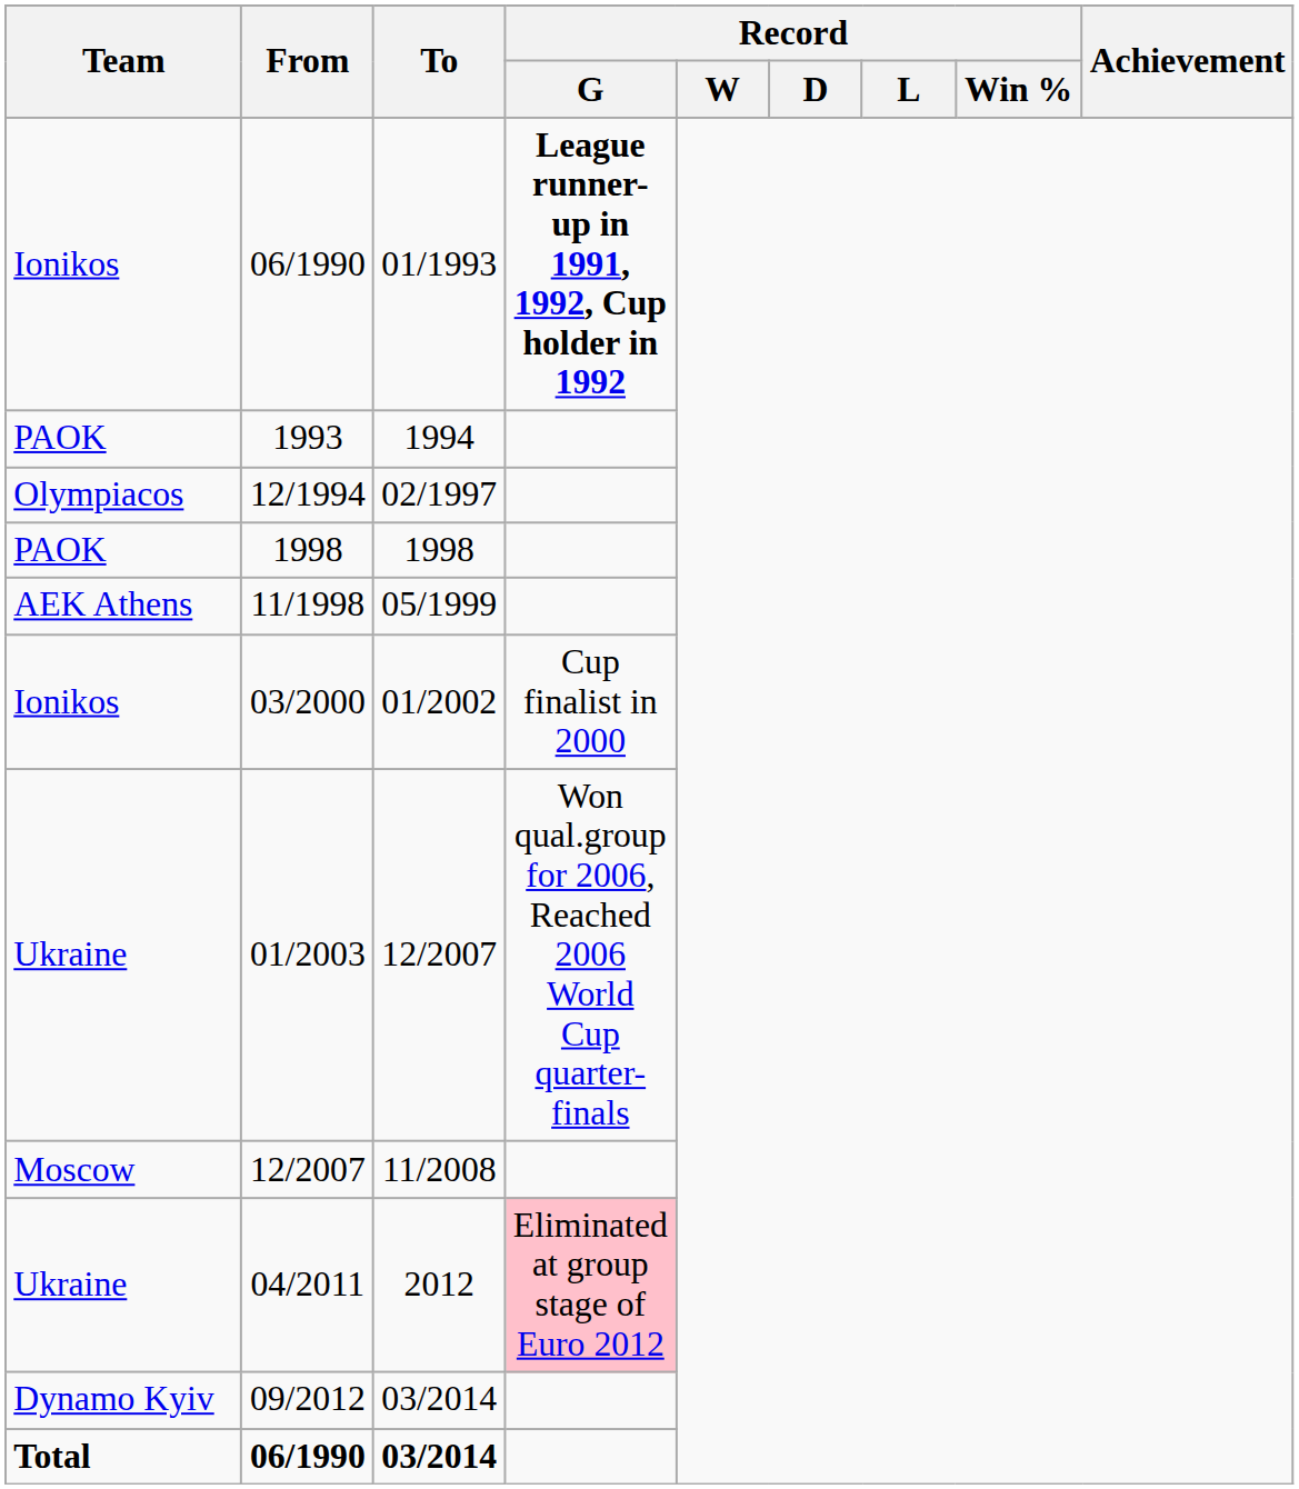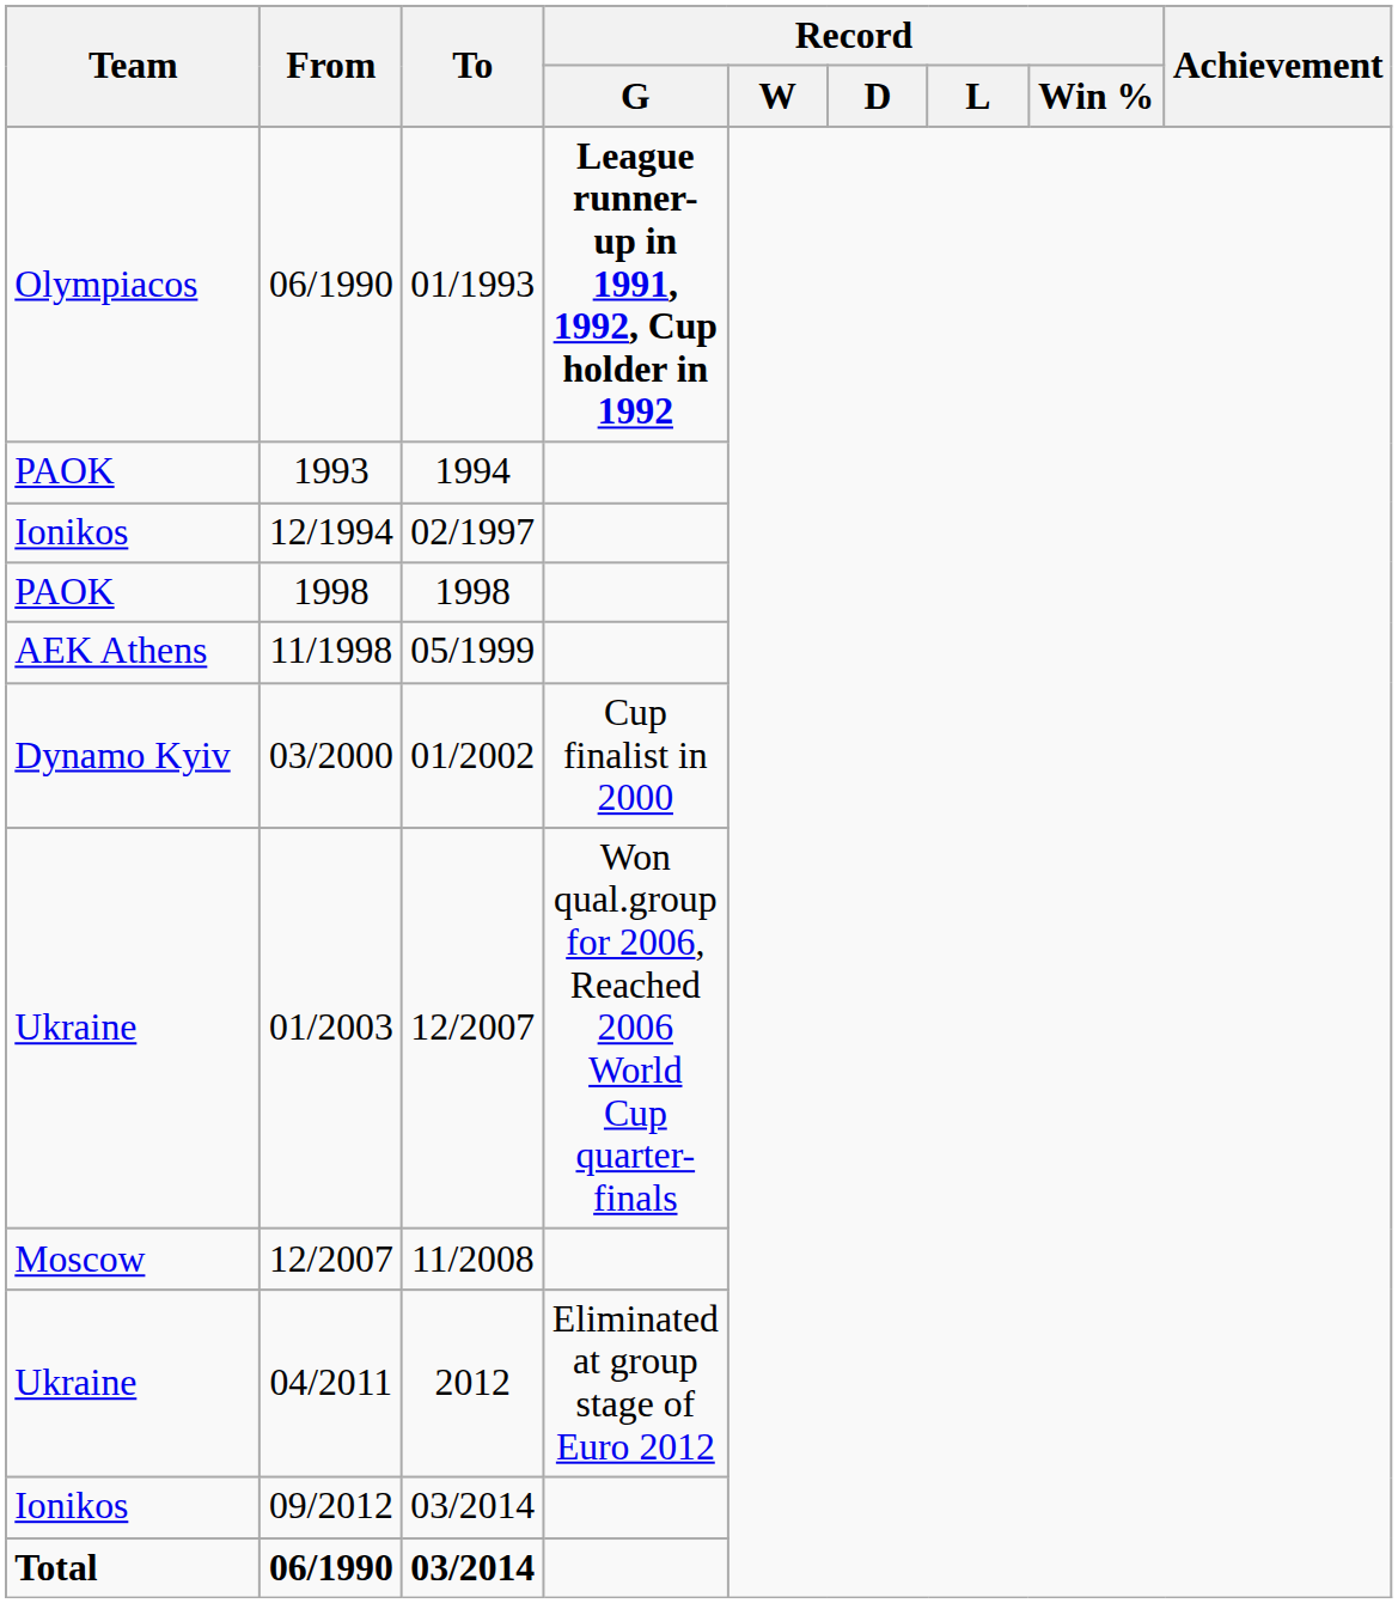 <table class="wikitable" style="text-align: center">
 <tr>
 <th rowspan="2" width="100">Team</th>
 <th rowspan="2" width="50">From</th>
 <th rowspan="2" width="50">To</th>
 <th colspan="5">Record</th>
 <th rowspan="2">Achievement</th>
 </tr>
 <tr>
 <th width="35">G</th>
 <th width="35">W</th>
 <th width="35">D</th>
 <th width="35">L</th>
 <th width="50">Win %</th>
 </tr>
 <tr>
-<td align="left"><a href='#'>Ionikos</a></td>
+<td align="left"><a href='#'>Olympiacos</a></td>
 <td align="center">06/1990</td>
 <td align="center">01/1993<br></td>
 <td><strong>League runner-up in <a href='#'>1991</a>, <a href='#'>1992</a>, Cup holder in <a href='#'>1992</a></strong></td>
 </tr>
 <tr>
 <td align="left"><a href='#'>PAOK</a></td>
 <td align="center">1993</td>
 <td align="center">1994<br></td>
 <td></td>
 </tr>
 <tr>
-<td align="left"><a href='#'>Olympiacos</a></td>
+<td align="left"><a href='#'>Ionikos</a></td>
 <td align="center">12/1994</td>
 <td align="center">02/1997<br></td>
 <td></td>
 </tr>
 <tr>
 <td align="left"><a href='#'>PAOK</a></td>
 <td align="center">1998</td>
 <td align="center">1998<br></td>
 <td></td>
 </tr>
 <tr>
 <td align="left"><a href='#'>AEK Athens</a></td>
 <td align="center">11/1998</td>
 <td align="center">05/1999<br></td>
 <td></td>
 </tr>
 <tr>
-<td align="left"><a href='#'>Ionikos</a></td>
+<td align="left"><a href='#'>Dynamo Kyiv</a></td>
 <td align="center">03/2000</td>
 <td align="center">01/2002<br></td>
 <td>Cup finalist in <a href='#'>2000</a></td>
 </tr>
 <tr>
 <td align="left"><a href='#'>Ukraine</a></td>
 <td align="center">01/2003</td>
 <td align="center">12/2007<br></td>
 <td>Won qual.group <a href='#'>for 2006</a>, Reached <a href='#'>2006 World Cup quarter-finals</a></td>
 </tr>
 <tr>
 <td align="left"><a href='#'>Moscow</a></td>
 <td align="center">12/2007</td>
 <td align="center">11/2008<br></td>
 <td></td>
 </tr>
 <tr>
 <td align="left"><a href='#'>Ukraine</a></td>
 <td align="center">04/2011</td>
 <td align="center">2012<br></td>
-<td style="background: pink;">Eliminated at group stage of <a href='#'>Euro 2012</a></td>
+<td>Eliminated at group stage of <a href='#'>Euro 2012</a></td>
 </tr>
 <tr>
-<td align="left"><a href='#'>Dynamo Kyiv</a></td>
+<td align="left"><a href='#'>Ionikos</a></td>
 <td align="center">09/2012</td>
 <td align="center">03/2014<br></td>
 <td></td>
 </tr>
 <tr>
 <td align="left"><strong>Total</strong></td>
 <td align="center"><strong>06/1990</strong></td>
 <td align="center"><strong>03/2014</strong><br></td>
 <td></td>
 </tr>
 </table>
